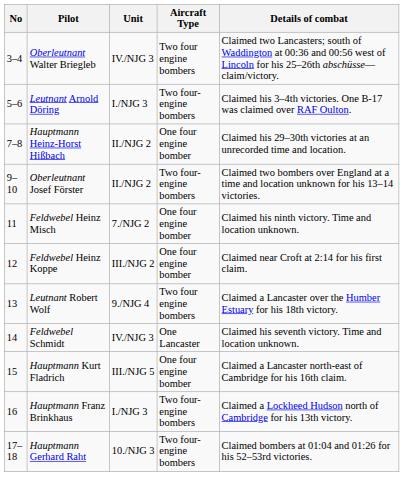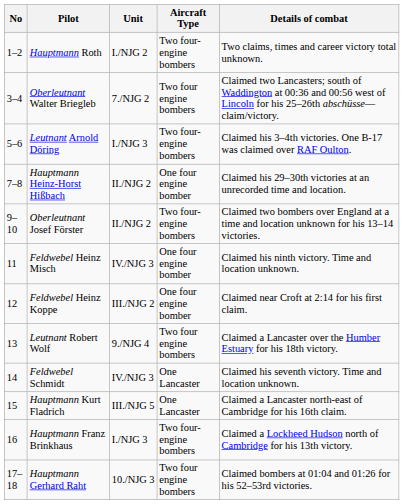 <table class="wikitable">
 <tr>
 <th>No</th>
 <th>Pilot</th>
 <th>Unit</th>
 <th>Aircraft Type</th>
 <th>Details of combat</th>
 </tr>
 <tr>
+<td>1–2</td>
+<td><em><a href='#'>Hauptmann</a></em> Roth</td>
+<td>I./NJG 2</td>
+<td>Two four-engine bombers</td>
+<td>Two claims, times and career victory total unknown.</td>
+</tr>
+<tr>
 <td>3–4</td>
 <td><em><a href='#'>Oberleutnant</a></em> Walter Briegleb</td>
-<td>IV./NJG 3</td>
+<td>7./NJG 2</td>
 <td>Two four engine bombers</td>
 <td>Claimed two Lancasters; south of <a href='#'>Waddington</a> at 00:36 and 00:56 west of <a href='#'>Lincoln</a> for his 25–26th <em>abschüsse</em>—claim/victory.</td>
 </tr>
 <tr>
 <td>5–6</td>
 <td><em><a href='#'>Leutnant</a></em> <a href='#'>Arnold Döring</a></td>
 <td>I./NJG 3</td>
 <td>Two four-engine bombers</td>
 <td>Claimed his 3–4th victories. One B-17 was claimed over <a href='#'>RAF Oulton</a>.</td>
 </tr>
 <tr>
 <td>7–8</td>
 <td><em>Hauptmann</em> <a href='#'>Heinz-Horst Hißbach</a></td>
 <td>II./NJG 2</td>
 <td>One four engine bomber</td>
 <td>Claimed his 29–30th victories at an unrecorded time and location.</td>
 </tr>
 <tr>
 <td>9–10</td>
 <td><em>Oberleutnant</em> Josef Förster</td>
 <td>II./NJG 2</td>
 <td>Two four-engine bombers</td>
 <td>Claimed two bombers over England at a time and location unknown for his 13–14 victories.</td>
 </tr>
 <tr>
 <td>11</td>
 <td><em>Feldwebel</em> Heinz Misch</td>
-<td>7./NJG 2</td>
+<td>IV./NJG 3</td>
 <td>One four engine bomber</td>
 <td>Claimed his ninth victory. Time and location unknown.</td>
 </tr>
 <tr>
 <td>12</td>
 <td><em>Feldwebel</em> Heinz Koppe</td>
 <td>III./NJG 2</td>
 <td>One four engine bomber</td>
 <td>Claimed near Croft at 2:14 for his first claim.</td>
 </tr>
 <tr>
 <td>13</td>
 <td><em>Leutnant</em> Robert Wolf</td>
 <td>9./NJG 4</td>
 <td>Two four engine bombers</td>
 <td>Claimed a Lancaster over the <a href='#'>Humber Estuary</a> for his 18th victory.</td>
 </tr>
 <tr>
 <td>14</td>
 <td><em>Feldwebel</em> Schmidt</td>
 <td>IV./NJG 3</td>
 <td>One Lancaster</td>
 <td>Claimed his seventh victory. Time and location unknown.</td>
 </tr>
 <tr>
 <td>15</td>
 <td><em>Hauptmann</em> Kurt Fladrich</td>
 <td>III./NJG 5</td>
-<td>One four engine bomber</td>
+<td>One Lancaster</td>
 <td>Claimed a Lancaster north-east of Cambridge for his 16th claim.</td>
 </tr>
 <tr>
 <td>16</td>
 <td><em>Hauptmann</em> Franz Brinkhaus</td>
 <td>I./NJG 3</td>
 <td>Two four-engine bombers</td>
 <td>Claimed a <a href='#'>Lockheed Hudson</a> north of <a href='#'>Cambridge</a> for his 13th victory.</td>
 </tr>
 <tr>
 <td>17–18</td>
 <td><em>Hauptmann</em> <a href='#'>Gerhard Raht</a></td>
 <td>10./NJG 3</td>
-<td>Two four-engine bombers</td>
+<td>Two four engine bombers</td>
 <td>Claimed bombers at 01:04 and 01:26 for his 52–53rd victories.</td>
 </tr>
 </table>
